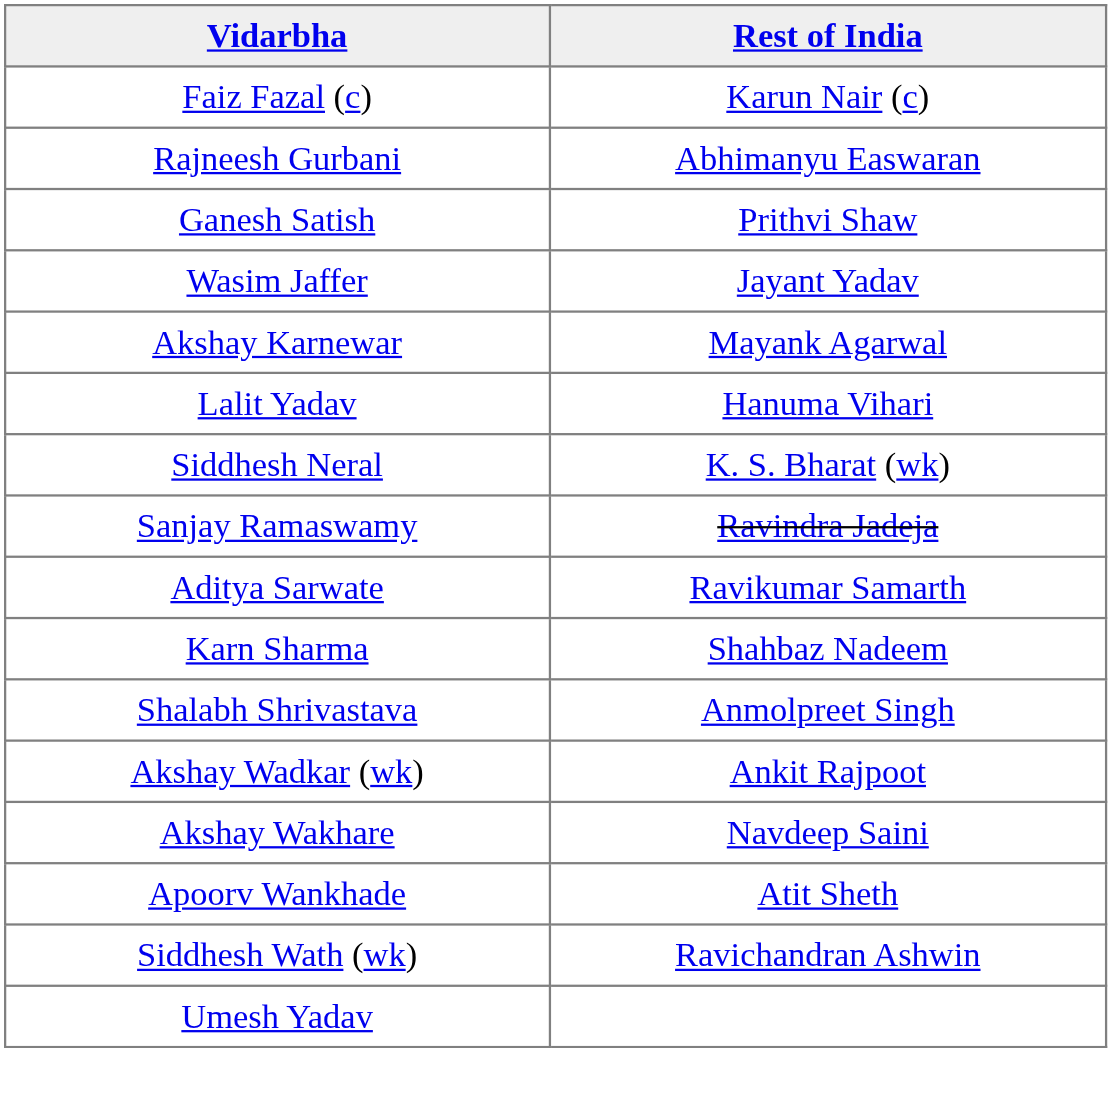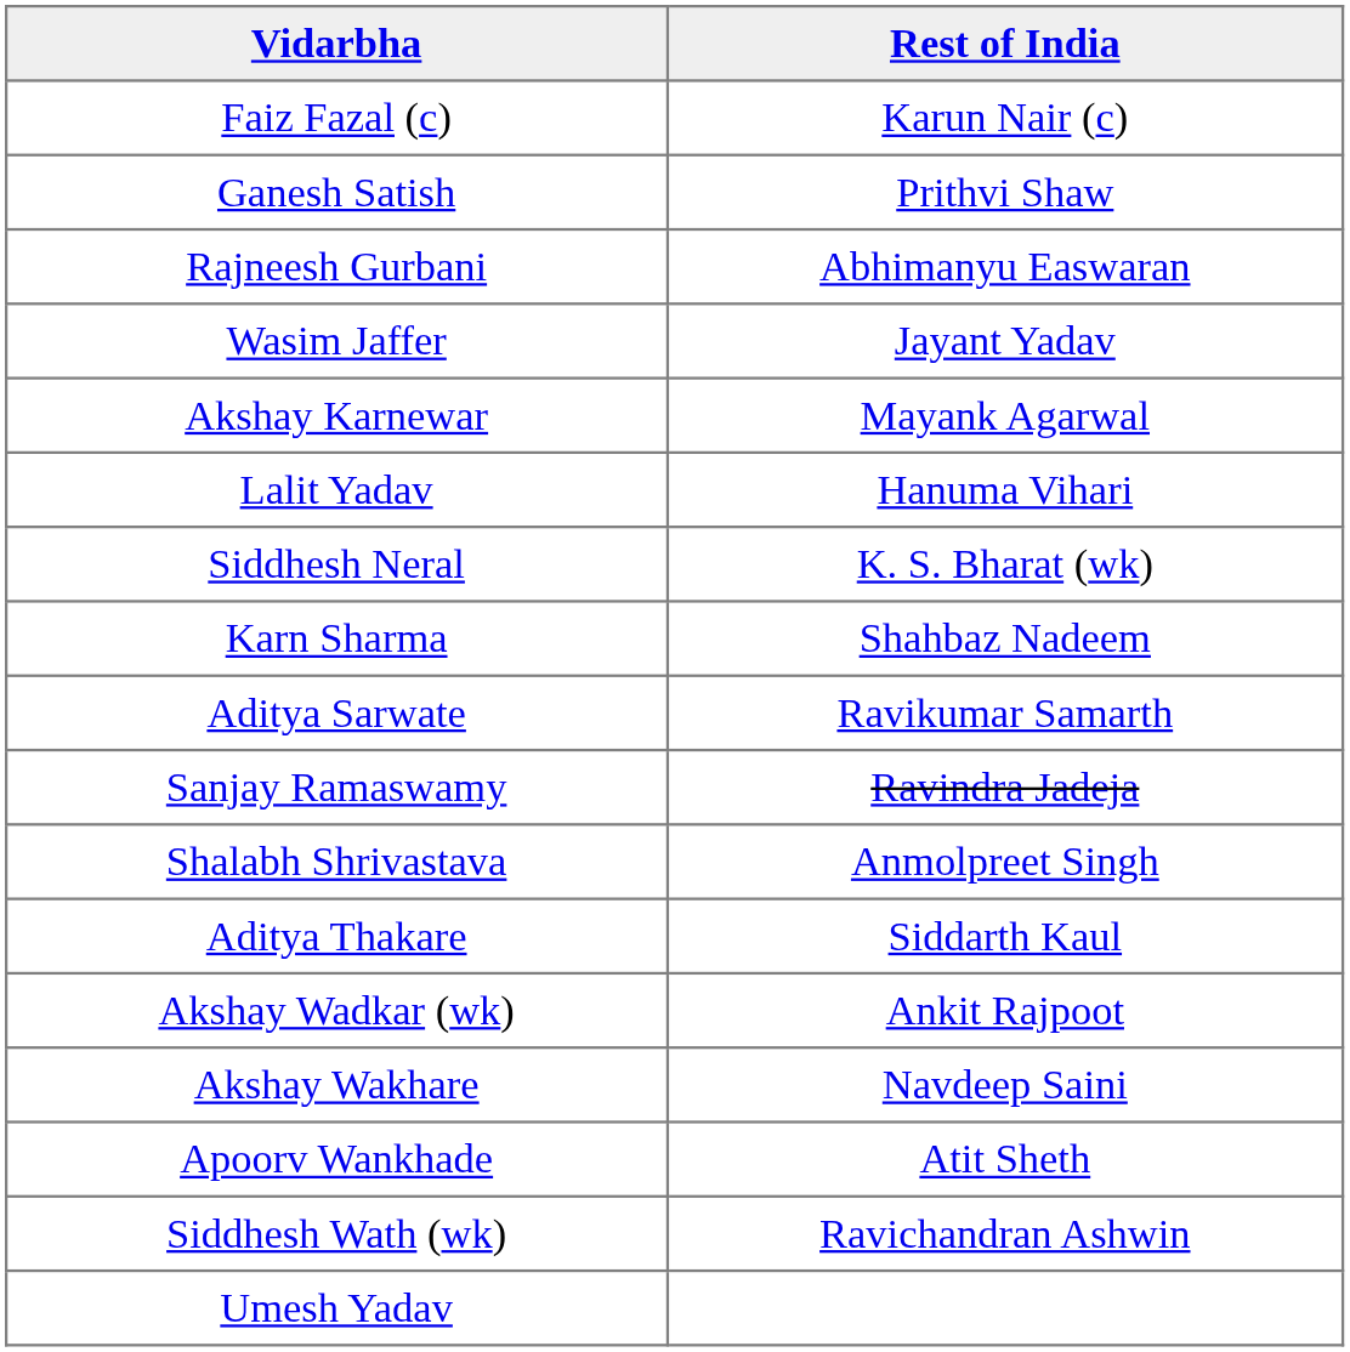 <table border="1" cellpadding="4" cellspacing="0"  style="text-align:center; font-size:95%; border-collapse:collapse; width:55%;">
 <tr style="background:#efefef;">
 <th style="width:15%;"><a href='#'>Vidarbha</a></th>
 <th style="width:15%;"><a href='#'>Rest of India</a><br></th>
 </tr>
 <tr>
 <td><a href='#'>Faiz Fazal</a> (<a href='#'>c</a>)</td>
 <td><a href='#'>Karun Nair</a> (<a href='#'>c</a>)</td>
 </tr>
 <tr>
+<td><a href='#'>Ganesh Satish</a></td>
+<td><a href='#'>Prithvi Shaw</a></td>
+</tr>
+<tr>
 <td><a href='#'>Rajneesh Gurbani</a></td>
 <td><a href='#'>Abhimanyu Easwaran</a></td>
-</tr>
-<tr>
-<td><a href='#'>Ganesh Satish</a></td>
-<td><a href='#'>Prithvi Shaw</a></td>
 </tr>
 <tr>
 <td><a href='#'>Wasim Jaffer</a></td>
 <td><a href='#'>Jayant Yadav</a></td>
 </tr>
 <tr>
 <td><a href='#'>Akshay Karnewar</a></td>
 <td><a href='#'>Mayank Agarwal</a></td>
 </tr>
 <tr>
 <td><a href='#'>Lalit Yadav</a></td>
 <td><a href='#'>Hanuma Vihari</a></td>
 </tr>
 <tr>
 <td><a href='#'>Siddhesh Neral</a></td>
 <td><a href='#'>K. S. Bharat</a> (<a href='#'>wk</a>)</td>
 </tr>
 <tr>
-<td><a href='#'>Sanjay Ramaswamy</a></td>
-<td><s><a href='#'>Ravindra Jadeja</a></s></td>
+<td><a href='#'>Karn Sharma</a></td>
+<td><a href='#'>Shahbaz Nadeem</a></td>
 </tr>
 <tr>
 <td><a href='#'>Aditya Sarwate</a></td>
 <td><a href='#'>Ravikumar Samarth</a></td>
 </tr>
 <tr>
-<td><a href='#'>Karn Sharma</a></td>
-<td><a href='#'>Shahbaz Nadeem</a></td>
+<td><a href='#'>Sanjay Ramaswamy</a></td>
+<td><s><a href='#'>Ravindra Jadeja</a></s></td>
 </tr>
 <tr>
 <td><a href='#'>Shalabh Shrivastava</a></td>
 <td><a href='#'>Anmolpreet Singh</a><br></td>
+</tr>
+<tr>
+<td><a href='#'>Aditya Thakare</a></td>
+<td><a href='#'>Siddarth Kaul</a></td>
 </tr>
 <tr>
 <td><a href='#'>Akshay Wadkar</a> (<a href='#'>wk</a>)</td>
 <td><a href='#'>Ankit Rajpoot</a></td>
 </tr>
 <tr>
 <td><a href='#'>Akshay Wakhare</a></td>
 <td><a href='#'>Navdeep Saini</a></td>
 </tr>
 <tr>
 <td><a href='#'>Apoorv Wankhade</a></td>
 <td><a href='#'>Atit Sheth</a></td>
 </tr>
 <tr>
 <td><a href='#'>Siddhesh Wath</a> (<a href='#'>wk</a>)</td>
 <td><a href='#'>Ravichandran Ashwin</a></td>
 </tr>
 <tr>
 <td><a href='#'>Umesh Yadav</a></td>
 <td></td>
 </tr>
 </table>
